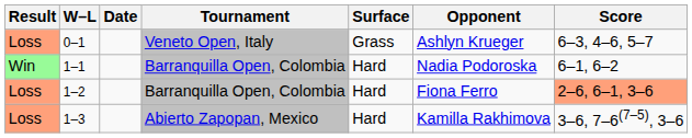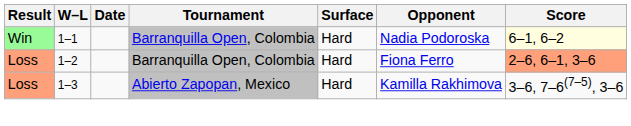 <table class="sortable wikitable">
 <tr>
 <th>Result</th>
 <th class="unsortable">W–L</th>
 <th>Date</th>
 <th>Tournament</th>
 <th>Surface</th>
 <th>Opponent</th>
 <th class="unsortable">Score</th>
 </tr>
 <tr>
-<td style=background:#ffa07a>Loss</td>
-<td><small>0–1</small></td>
-<td><a href='#'></a></td>
-<td bgcolor=silver><a href='#'>Veneto Open</a>, Italy</td>
-<td>Grass</td>
-<td> <a href='#'>Ashlyn Krueger</a></td>
-<td>6–3, 4–6, 5–7</td>
-</tr>
-<tr>
 <td style="background:#98fb98;">Win</td>
 <td><small>1–1</small></td>
 <td><a href='#'></a></td>
 <td bgcolor=silver><a href='#'>Barranquilla Open</a>, Colombia</td>
 <td>Hard</td>
 <td> <a href='#'>Nadia Podoroska</a></td>
-<td>6–1, 6–2</td>
+<td style="background: lightyellow;">6–1, 6–2</td>
 </tr>
 <tr>
 <td style=background:#ffa07a>Loss</td>
 <td><small>1–2</small></td>
 <td><a href='#'></a></td>
 <td bgcolor=silver>Barranquilla Open, Colombia</td>
 <td>Hard</td>
 <td> <a href='#'>Fiona Ferro</a></td>
 <td style="background: lightsalmon;">2–6, 6–1, 3–6</td>
 </tr>
 <tr>
 <td style=background:#ffa07a>Loss</td>
 <td><small>1–3</small></td>
 <td><a href='#'></a></td>
 <td bgcolor=silver><a href='#'>Abierto Zapopan</a>, Mexico</td>
 <td>Hard</td>
 <td> <a href='#'>Kamilla Rakhimova</a></td>
 <td>3–6, 7–6<sup>(7–5)</sup>, 3–6</td>
 </tr>
 </table>
